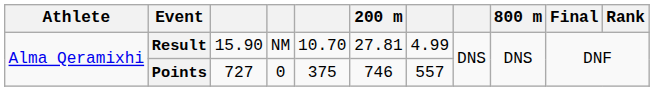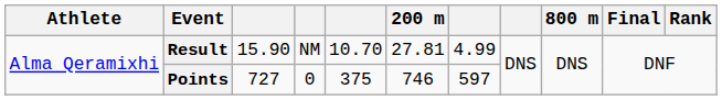 <table class="wikitable" style="font-size:90%">
 <tr>
 <th>Athlete</th>
 <th>Event</th>
 <th></th>
 <th></th>
 <th></th>
 <th>200 m</th>
 <th></th>
 <th></th>
 <th>800 m</th>
 <th>Final</th>
 <th>Rank</th>
 </tr>
 <tr align=center>
 <td rowspan=2 align=left><a href='#'>Alma Qeramixhi</a></td>
 <th style="font-size:95%">Result</th>
 <td>15.90</td>
 <td>NM</td>
 <td>10.70</td>
 <td>27.81</td>
 <td>4.99</td>
 <td rowspan=2>DNS</td>
 <td rowspan=2>DNS</td>
 <td rowspan=2 colspan=2>DNF</td>
 </tr>
 <tr align=center>
 <th style="font-size:95%">Points</th>
 <td>727</td>
 <td>0</td>
 <td>375</td>
 <td>746</td>
-<td>557</td>
+<td>597</td>
 </tr>
 </table>
